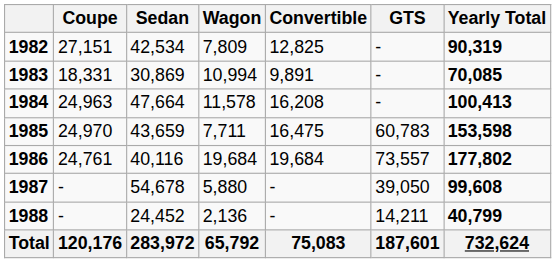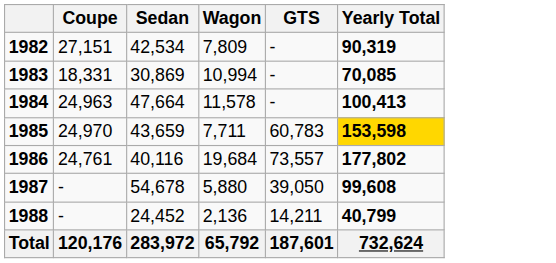 <table class="wikitable">
 <tr>
 <th></th>
 <th>Coupe</th>
 <th>Sedan</th>
 <th>Wagon</th>
-<th>Convertible</th>
 <th>GTS</th>
 <th>Yearly Total</th>
 </tr>
 <tr>
 <td><strong>1982</strong></td>
 <td>27,151</td>
 <td>42,534</td>
 <td>7,809</td>
-<td>12,825</td>
 <td>-</td>
 <td><strong>90,319</strong></td>
 </tr>
 <tr>
 <td><strong>1983</strong></td>
 <td>18,331</td>
 <td>30,869</td>
 <td>10,994</td>
-<td>9,891</td>
 <td>-</td>
 <td><strong>70,085</strong></td>
 </tr>
 <tr>
 <td><strong>1984</strong></td>
 <td>24,963</td>
 <td>47,664</td>
 <td>11,578</td>
-<td>16,208</td>
 <td>-</td>
 <td><strong>100,413</strong></td>
 </tr>
 <tr>
 <td><strong>1985</strong></td>
 <td>24,970</td>
 <td>43,659</td>
 <td>7,711</td>
-<td>16,475</td>
 <td>60,783</td>
-<td><strong>153,598</strong></td>
+<td style="background: gold;"><strong>153,598</strong></td>
 </tr>
 <tr>
 <td><strong>1986</strong></td>
 <td>24,761</td>
 <td>40,116</td>
-<td>19,684</td>
 <td>19,684</td>
 <td>73,557</td>
 <td><strong>177,802</strong></td>
 </tr>
 <tr>
 <td><strong>1987</strong></td>
 <td>-</td>
 <td>54,678</td>
 <td>5,880</td>
-<td>-</td>
 <td>39,050</td>
 <td><strong>99,608</strong></td>
 </tr>
 <tr>
 <td><strong>1988</strong></td>
 <td>-</td>
 <td>24,452</td>
 <td>2,136</td>
-<td>-</td>
 <td>14,211</td>
 <td><strong>40,799</strong></td>
 </tr>
 <tr>
 <th>Total</th>
 <th>120,176</th>
 <th>283,972</th>
 <th>65,792</th>
-<th>75,083</th>
 <th>187,601</th>
 <th><u>732,624</u></th>
 </tr>
 </table>
